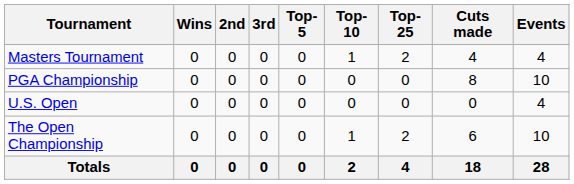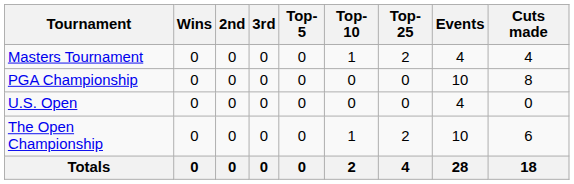 <table class=wikitable style=text-align:center>
 <tr>
 <th>Tournament</th>
 <th>Wins</th>
 <th>2nd</th>
 <th>3rd</th>
 <th>Top-5</th>
 <th>Top-10</th>
 <th>Top-25</th>
+<th>Events</th>
 <th>Cuts made</th>
-<th>Events</th>
 </tr>
 <tr>
 <td align=left><a href='#'>Masters Tournament</a></td>
 <td>0</td>
 <td>0</td>
 <td>0</td>
 <td>0</td>
 <td>1</td>
 <td>2</td>
 <td>4</td>
 <td>4</td>
 </tr>
 <tr>
 <td align=left><a href='#'>PGA Championship</a></td>
 <td>0</td>
 <td>0</td>
 <td>0</td>
 <td>0</td>
 <td>0</td>
 <td>0</td>
+<td>10</td>
 <td>8</td>
-<td>10</td>
 </tr>
 <tr>
 <td align=left><a href='#'>U.S. Open</a></td>
 <td>0</td>
 <td>0</td>
 <td>0</td>
 <td>0</td>
 <td>0</td>
 <td>0</td>
+<td>4</td>
 <td>0</td>
-<td>4</td>
 </tr>
 <tr>
 <td align=left><a href='#'>The Open Championship</a></td>
 <td>0</td>
 <td>0</td>
 <td>0</td>
 <td>0</td>
 <td>1</td>
 <td>2</td>
+<td>10</td>
 <td>6</td>
-<td>10</td>
 </tr>
 <tr>
 <th>Totals</th>
 <th>0</th>
 <th>0</th>
 <th>0</th>
 <th>0</th>
 <th>2</th>
 <th>4</th>
+<th>28</th>
 <th>18</th>
-<th>28</th>
 </tr>
 </table>
